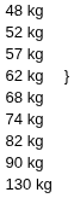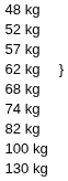 <table>
 <tr>
 <td>48 kg</td>
 <td></td>
 <td></td>
 <td></td>
 </tr>
 <tr>
 <td>52 kg</td>
 <td></td>
 <td></td>
 <td></td>
 </tr>
 <tr>
 <td>57 kg</td>
 <td></td>
 <td></td>
 <td></td>
 </tr>
 <tr>
 <td>62 kg</td>
 <td></td>
 <td></td>
 <td>}</td>
 </tr>
 <tr>
 <td>68 kg</td>
 <td></td>
 <td></td>
 <td></td>
 </tr>
 <tr>
 <td>74 kg</td>
 <td></td>
 <td></td>
 <td></td>
 </tr>
 <tr>
 <td>82 kg</td>
 <td></td>
 <td></td>
 <td></td>
 </tr>
 <tr>
-<td>90 kg</td>
+<td>100 kg</td>
 <td></td>
 <td></td>
 <td></td>
 </tr>
 <tr>
 <td>130 kg</td>
 <td></td>
 <td></td>
 <td></td>
 </tr>
 </table>
